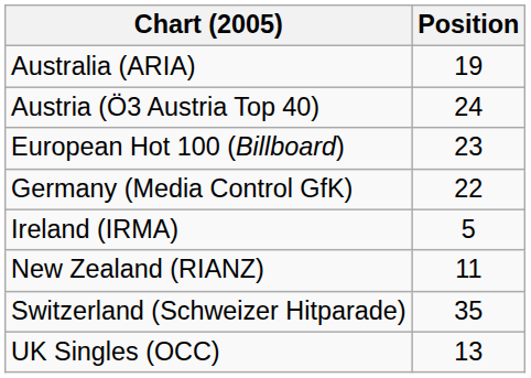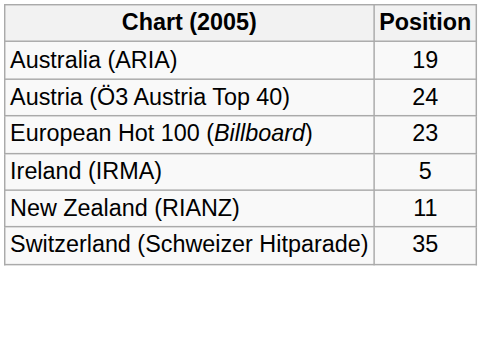 <table class="wikitable sortable">
 <tr>
 <th>Chart (2005)</th>
 <th>Position</th>
 </tr>
 <tr>
 <td>Australia (ARIA)</td>
 <td style="text-align:center;">19</td>
 </tr>
 <tr>
 <td>Austria (Ö3 Austria Top 40)</td>
 <td style="text-align:center;">24</td>
 </tr>
 <tr>
 <td>European Hot 100 (<em>Billboard</em>)</td>
 <td style="text-align:center;">23</td>
 </tr>
 <tr>
-<td>Germany (Media Control GfK)</td>
-<td style="text-align:center;">22</td>
-</tr>
-<tr>
 <td>Ireland (IRMA)</td>
 <td style="text-align:center;">5</td>
 </tr>
 <tr>
 <td>New Zealand (RIANZ)</td>
 <td style="text-align:center;">11</td>
 </tr>
 <tr>
 <td>Switzerland (Schweizer Hitparade)</td>
 <td style="text-align:center;">35</td>
 </tr>
-<tr>
-<td>UK Singles (OCC)</td>
-<td style="text-align:center;">13</td>
-</tr>
 </table>
